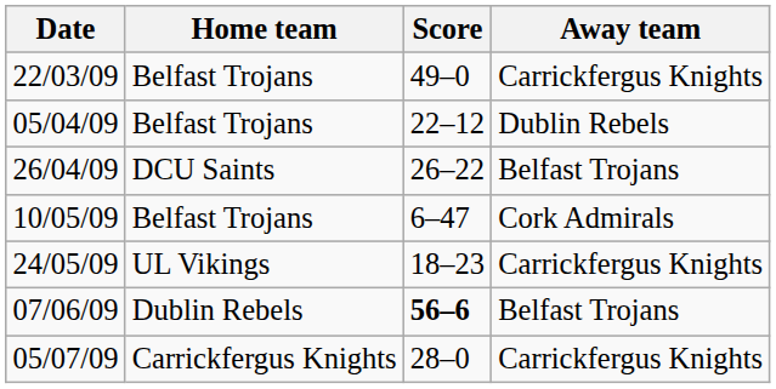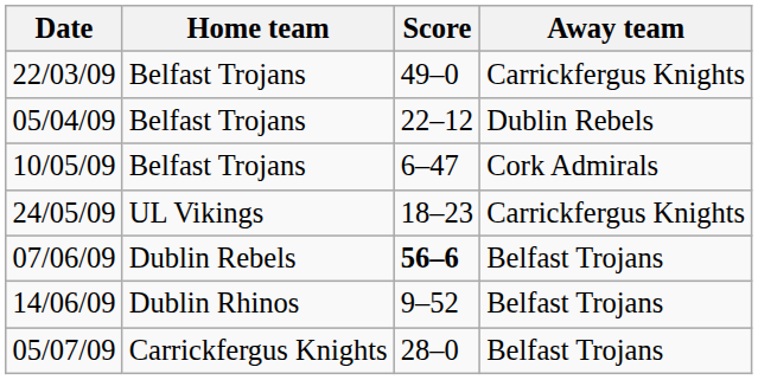 <table class="wikitable">
 <tr>
 <th>Date</th>
 <th>Home team</th>
 <th>Score</th>
 <th>Away team</th>
 </tr>
 <tr>
 <td>22/03/09</td>
 <td>Belfast Trojans</td>
 <td>49–0</td>
 <td>Carrickfergus Knights</td>
 </tr>
 <tr>
 <td>05/04/09</td>
 <td>Belfast Trojans</td>
 <td>22–12</td>
 <td>Dublin Rebels</td>
 </tr>
 <tr>
-<td>26/04/09</td>
-<td>DCU Saints</td>
-<td>26–22</td>
-<td>Belfast Trojans</td>
-</tr>
-<tr>
 <td>10/05/09</td>
 <td>Belfast Trojans</td>
 <td>6–47</td>
 <td>Cork Admirals</td>
 </tr>
 <tr>
 <td>24/05/09</td>
 <td>UL Vikings</td>
 <td>18–23</td>
 <td>Carrickfergus Knights</td>
 </tr>
 <tr>
 <td>07/06/09</td>
 <td>Dublin Rebels</td>
 <td><strong>56–6</strong></td>
 <td>Belfast Trojans</td>
 </tr>
 <tr>
+<td>14/06/09</td>
+<td>Dublin Rhinos</td>
+<td>9–52</td>
+<td>Belfast Trojans</td>
+</tr>
+<tr>
 <td>05/07/09</td>
 <td>Carrickfergus Knights</td>
 <td>28–0</td>
-<td>Carrickfergus Knights</td>
+<td>Belfast Trojans</td>
 </tr>
 </table>
